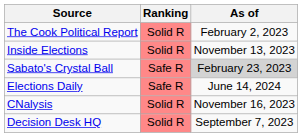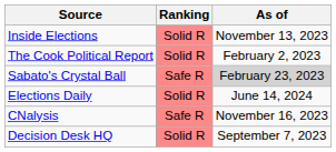 <table class="wikitable" style="text-align:center">
 <tr>
 <th>Source</th>
 <th>Ranking</th>
 <th>As of</th>
 </tr>
 <tr>
+<td align=left><a href='#'>Inside Elections</a></td>
+<td style="color:black;background:#f88" data-sort-value=5>Solid R</td>
+<td>November 13, 2023</td>
+</tr>
+<tr>
 <td align=left><a href='#'>The Cook Political Report</a></td>
 <td style="color:black;background:#f88" data-sort-value=5>Solid R</td>
 <td>February 2, 2023</td>
-</tr>
-<tr>
-<td align=left><a href='#'>Inside Elections</a></td>
-<td style="color:black;background:#f88" data-sort-value=5>Solid R</td>
-<td>November 13, 2023</td>
 </tr>
 <tr>
 <td align=left><a href='#'>Sabato's Crystal Ball</a></td>
 <td style="color:black;background:#f88" data-sort-value=4>Safe R</td>
 <td style="background: lightgrey;">February 23, 2023</td>
 </tr>
 <tr>
 <td align=left><a href='#'>Elections Daily</a></td>
-<td style="color:black;background:#f88" data-sort-value=4>Safe R</td>
+<td style="color:black;background:#f88" data-sort-value=5>Solid R</td>
 <td>June 14, 2024</td>
 </tr>
 <tr>
 <td align=left><a href='#'>CNalysis</a></td>
-<td style="color:black;background:#f88" data-sort-value=5>Solid R</td>
+<td style="color:black;background:#f88" data-sort-value=4>Safe R</td>
 <td>November 16, 2023</td>
 </tr>
 <tr>
 <td align=left><a href='#'>Decision Desk HQ</a></td>
 <td style="color:black;background:#f88" data-sort-value=5>Solid R</td>
 <td>September 7, 2023</td>
 </tr>
 </table>
